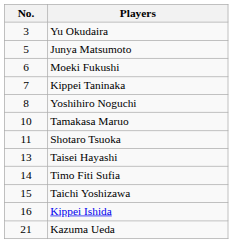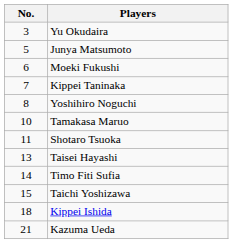 <table class="wikitable" style="text-align: center; width:25%">
 <tr>
 <th>No.</th>
 <th>Players</th>
 </tr>
 <tr>
 <td>3</td>
 <td align="left">Yu Okudaira</td>
 </tr>
 <tr>
 <td>5</td>
 <td align="left">Junya Matsumoto</td>
 </tr>
 <tr>
 <td>6</td>
 <td align="left">Moeki Fukushi</td>
 </tr>
 <tr>
 <td>7</td>
 <td align="left">Kippei Taninaka</td>
 </tr>
 <tr>
 <td>8</td>
 <td align="left">Yoshihiro Noguchi</td>
 </tr>
 <tr>
 <td>10</td>
 <td align="left">Tamakasa Maruo</td>
 </tr>
 <tr>
 <td>11</td>
 <td align="left">Shotaro Tsuoka</td>
 </tr>
 <tr>
 <td>13</td>
 <td align="left">Taisei Hayashi</td>
 </tr>
 <tr>
 <td>14</td>
 <td align="left">Timo Fiti Sufia</td>
 </tr>
 <tr>
 <td>15</td>
 <td align="left">Taichi Yoshizawa</td>
 </tr>
 <tr>
-<td>16</td>
+<td>18</td>
 <td align="left"><a href='#'>Kippei Ishida</a></td>
 </tr>
 <tr>
 <td>21</td>
 <td align="left">Kazuma Ueda</td>
 </tr>
 </table>
